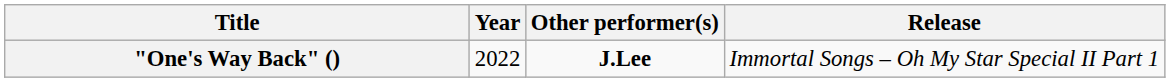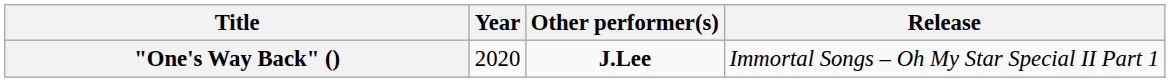 <table class="wikitable plainrowheaders" style="text-align:center;" border="1">
 <tr>
 <th scope="col" style="width:20em;">Title</th>
 <th scope="col">Year</th>
 <th scope="col">Other performer(s)</th>
 <th scope="col">Release</th>
 </tr>
 <tr>
 <th scope="row">"One's Way Back" ()</th>
-<td>2022</td>
+<td>2020</td>
 <td><strong>J.Lee</strong></td>
 <td><em>Immortal Songs – Oh My Star Special II Part 1</em></td>
 </tr>
 </table>
